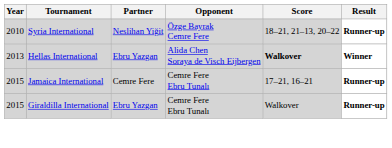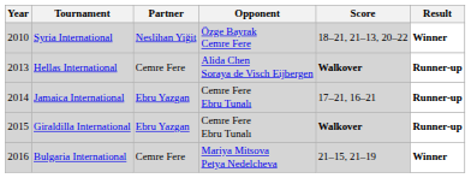 <table class="sortable wikitable" style="font-size: 90%;">
 <tr>
 <th>Year</th>
 <th>Tournament</th>
 <th>Partner</th>
 <th>Opponent</th>
 <th>Score</th>
 <th>Result</th>
 </tr>
 <tr style="background:#D5D5D5">
 <td align="center">2010</td>
 <td align="left"><a href='#'>Syria International</a></td>
 <td align="left"> <a href='#'>Neslihan Yiğit</a></td>
 <td align="left"> <a href='#'>Özge Bayrak</a><br> <a href='#'>Cemre Fere</a></td>
 <td align="left">18–21, 21–13, 20–22</td>
-<td style="text-align:left; background:white"> <strong>Runner-up</strong></td>
+<td style="text-align:left; background:white"> <strong>Winner</strong></td>
 </tr>
 <tr style="background:#D5D5D5">
 <td align="center">2013</td>
 <td align="left"><a href='#'>Hellas International</a></td>
-<td align="left"> <a href='#'>Ebru Yazgan</a></td>
+<td align="left"> Cemre Fere</td>
 <td align="left"> <a href='#'>Alida Chen</a><br> <a href='#'>Soraya de Visch Eijbergen</a></td>
 <td align="left"><strong>Walkover</strong></td>
-<td style="text-align:left; background:white"> <strong>Winner</strong></td>
+<td style="text-align:left; background:white"> <strong>Runner-up</strong></td>
 </tr>
 <tr style="background:#D5D5D5">
-<td align="center">2015</td>
+<td align="center">2014</td>
 <td align="left"><a href='#'>Jamaica International</a></td>
-<td align="left"> Cemre Fere</td>
+<td align="left"> <a href='#'>Ebru Yazgan</a></td>
 <td align="left"> Cemre Fere<br> <a href='#'>Ebru Tunalı</a></td>
 <td align="left">17–21, 16–21</td>
 <td style="text-align:left; background:white"> <strong>Runner-up</strong></td>
 </tr>
 <tr style="background:#D5D5D5">
 <td align="center">2015</td>
 <td align="left"><a href='#'>Giraldilla International</a></td>
 <td align="left"> <a href='#'>Ebru Yazgan</a></td>
 <td align="left"> Cemre Fere<br> Ebru Tunalı</td>
-<td align="left">Walkover</td>
+<td align="left"><strong>Walkover</strong></td>
 <td style="text-align:left; background:white"> <strong>Runner-up</strong></td>
 </tr>
+<tr style="background:#D5D5D5">
+<td align="center">2016</td>
+<td align="left"><a href='#'>Bulgaria International</a></td>
+<td align="left"> Cemre Fere</td>
+<td align="left"> <a href='#'>Mariya Mitsova</a><br> <a href='#'>Petya Nedelcheva</a></td>
+<td align="left">21–15, 21–19</td>
+<td style="text-align:left; background:white"> <strong>Winner</strong></td>
+</tr>
 </table>
